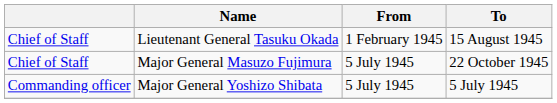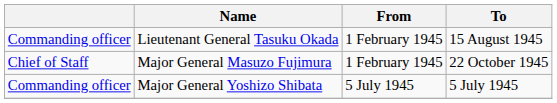 <table class=wikitable>
 <tr>
 <th></th>
 <th>Name</th>
 <th>From</th>
 <th>To</th>
 </tr>
 <tr>
-<td><a href='#'>Chief of Staff</a></td>
+<td><a href='#'>Commanding officer</a></td>
 <td>Lieutenant General <a href='#'>Tasuku Okada</a></td>
 <td>1 February 1945</td>
 <td>15 August 1945</td>
 </tr>
 <tr>
 <td><a href='#'>Chief of Staff</a></td>
 <td>Major General <a href='#'>Masuzo Fujimura</a></td>
-<td>5 July 1945</td>
+<td>1 February 1945</td>
 <td>22 October 1945</td>
 </tr>
 <tr>
 <td><a href='#'>Commanding officer</a></td>
 <td>Major General <a href='#'>Yoshizo Shibata</a></td>
 <td>5 July 1945</td>
 <td>5 July 1945</td>
 </tr>
 <tr>
 </tr>
 </table>
